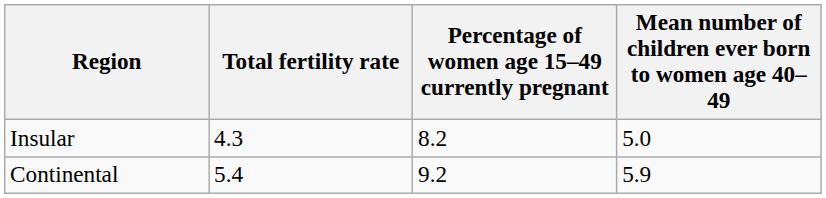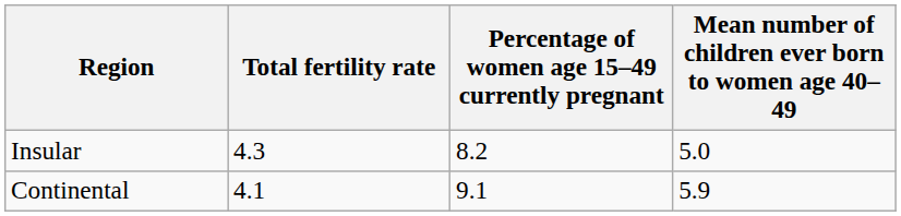 <table class="wikitable sortable">
 <tr>
 <th style="width:100pt;">Region</th>
 <th style="width:100pt;">Total fertility rate</th>
 <th style="width:100pt;">Percentage of women age 15–49 currently pregnant</th>
 <th style="width:100pt;">Mean number of children ever born to women age 40–49</th>
 </tr>
 <tr>
 <td>Insular</td>
 <td>4.3</td>
 <td>8.2</td>
 <td>5.0</td>
 </tr>
 <tr>
 <td>Continental</td>
-<td>5.4</td>
-<td>9.2</td>
+<td>4.1</td>
+<td>9.1</td>
 <td>5.9</td>
 </tr>
 </table>
